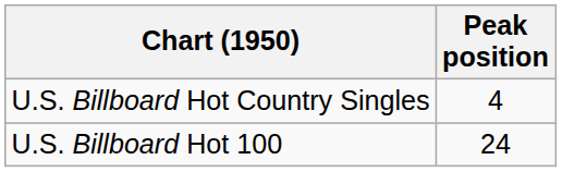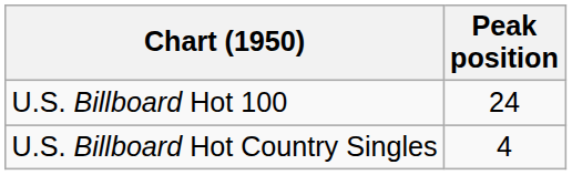 <table class="wikitable sortable">
 <tr>
 <th align="left">Chart (1950)</th>
 <th align="center">Peak<br>position</th>
 </tr>
 <tr>
+<td align="left">U.S. <em>Billboard</em> Hot 100</td>
+<td align="center">24</td>
+</tr>
+<tr>
 <td align="left">U.S. <em>Billboard</em> Hot Country Singles</td>
 <td align="center">4</td>
 </tr>
-<tr>
-<td align="left">U.S. <em>Billboard</em> Hot 100</td>
-<td align="center">24</td>
-</tr>
 </table>
